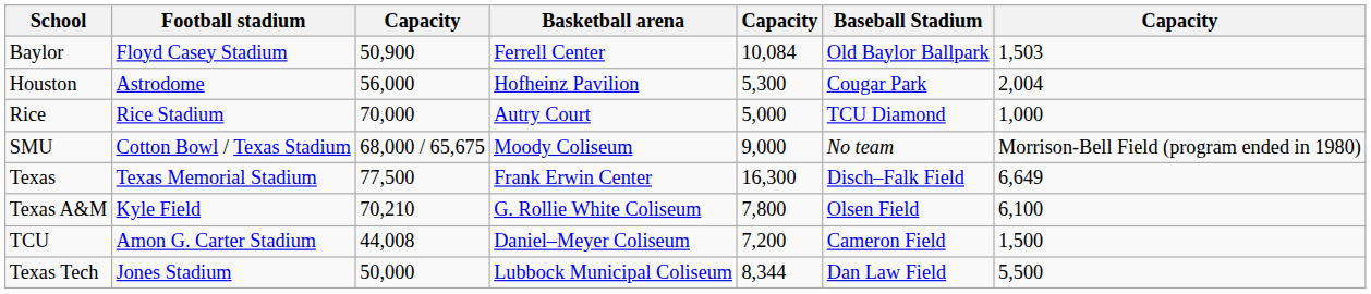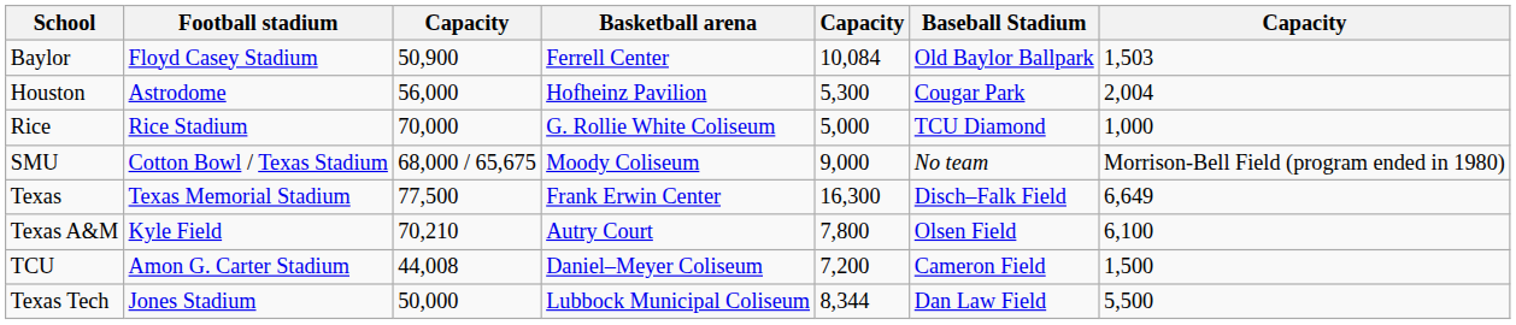 <table class="wikitable sortable mw-collapsible">
 <tr>
 <th>School</th>
 <th>Football stadium</th>
 <th>Capacity</th>
 <th>Basketball arena</th>
 <th>Capacity</th>
 <th>Baseball Stadium</th>
 <th>Capacity</th>
 </tr>
 <tr>
 <td>Baylor</td>
 <td><a href='#'>Floyd Casey Stadium</a></td>
 <td>50,900</td>
 <td><a href='#'>Ferrell Center</a></td>
 <td>10,084</td>
 <td><a href='#'>Old Baylor Ballpark</a></td>
 <td>1,503</td>
 </tr>
 <tr>
 <td>Houston</td>
 <td><a href='#'>Astrodome</a></td>
 <td>56,000</td>
 <td><a href='#'>Hofheinz Pavilion</a></td>
 <td>5,300</td>
 <td><a href='#'>Cougar Park</a></td>
 <td>2,004</td>
 </tr>
 <tr>
 <td>Rice</td>
 <td><a href='#'>Rice Stadium</a></td>
 <td>70,000</td>
-<td><a href='#'>Autry Court</a></td>
+<td><a href='#'>G. Rollie White Coliseum</a></td>
 <td>5,000</td>
 <td><a href='#'>TCU Diamond</a></td>
 <td>1,000</td>
 </tr>
 <tr>
 <td>SMU</td>
 <td><a href='#'>Cotton Bowl</a> / <a href='#'>Texas Stadium</a></td>
 <td>68,000 / 65,675</td>
 <td><a href='#'>Moody Coliseum</a></td>
 <td>9,000</td>
 <td><em>No team</em></td>
 <td>Morrison-Bell Field (program ended in 1980)</td>
 </tr>
 <tr>
 <td>Texas</td>
 <td><a href='#'>Texas Memorial Stadium</a></td>
 <td>77,500</td>
 <td><a href='#'>Frank Erwin Center</a></td>
 <td>16,300</td>
 <td><a href='#'>Disch–Falk Field</a></td>
 <td>6,649</td>
 </tr>
 <tr>
 <td>Texas A&M</td>
 <td><a href='#'>Kyle Field</a></td>
 <td>70,210</td>
-<td><a href='#'>G. Rollie White Coliseum</a></td>
+<td><a href='#'>Autry Court</a></td>
 <td>7,800</td>
 <td><a href='#'>Olsen Field</a></td>
 <td>6,100</td>
 </tr>
 <tr>
 <td>TCU</td>
 <td><a href='#'>Amon G. Carter Stadium</a></td>
 <td>44,008</td>
 <td><a href='#'>Daniel–Meyer Coliseum</a></td>
 <td>7,200</td>
 <td><a href='#'>Cameron Field</a></td>
 <td>1,500</td>
 </tr>
 <tr>
 <td>Texas Tech</td>
 <td><a href='#'>Jones Stadium</a></td>
 <td>50,000</td>
 <td><a href='#'>Lubbock Municipal Coliseum</a></td>
 <td>8,344</td>
 <td><a href='#'>Dan Law Field</a></td>
 <td>5,500</td>
 </tr>
 </table>
